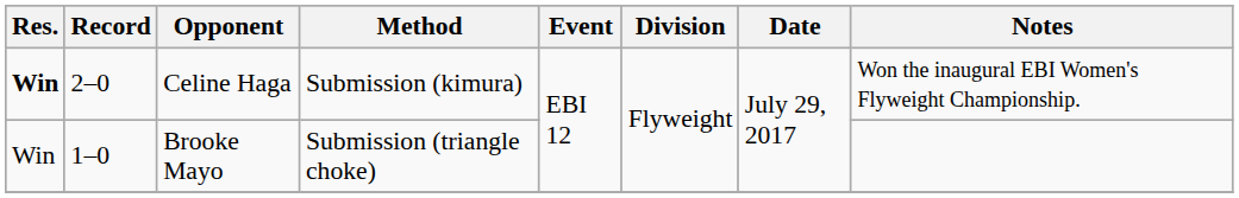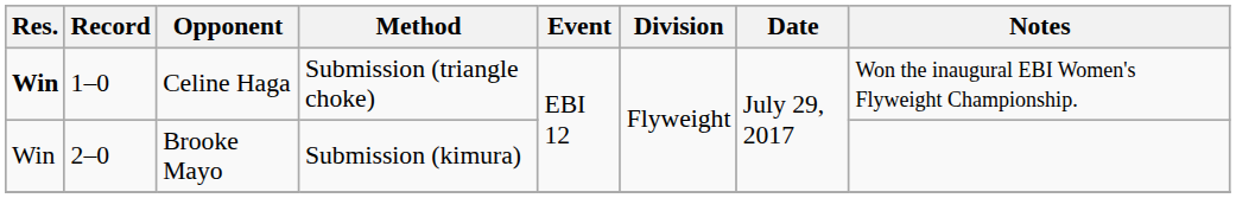 <table class="wikitable sortable" style="font-size:80%; text-align:left;">
 <tr>
 <th>Res.</th>
 <th width="10pt">Record</th>
 <th>Opponent</th>
 <th>Method</th>
 <th>Event</th>
 <th>Division</th>
 <th width="50pt" style="text-align:center;">Date</th>
 <th>Notes</th>
 </tr>
 <tr>
 <td><strong>Win</strong></td>
-<td>2–0</td>
+<td>1–0</td>
 <td> Celine Haga</td>
-<td>Submission (kimura)</td>
+<td>Submission (triangle choke)</td>
 <td rowspan=2>EBI 12</td>
 <td rowspan=2>Flyweight</td>
 <td rowspan=2>July 29, 2017</td>
 <td><small>Won the inaugural EBI Women's Flyweight Championship.</small></td>
 </tr>
 <tr>
 <td>Win</td>
-<td>1–0</td>
+<td>2–0</td>
 <td> Brooke Mayo</td>
-<td>Submission (triangle choke)</td>
+<td>Submission (kimura)</td>
 <td></td>
 </tr>
 <tr>
 </tr>
 </table>
